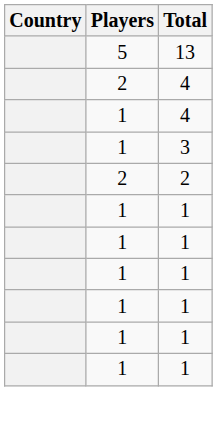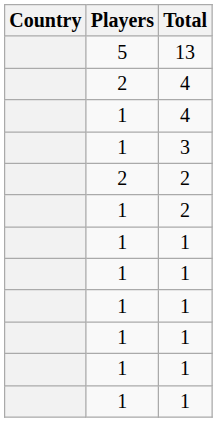 <table class="sortable plainrowheaders wikitable">
 <tr>
 <th scope="col">Country</th>
 <th scope="col">Players</th>
 <th scope="col">Total</th>
 </tr>
 <tr>
 <th scope="row"></th>
 <td style="text-align: center">5</td>
 <td style="text-align: center">13</td>
 </tr>
 <tr>
 <th scope="row"></th>
 <td style="text-align: center">2</td>
 <td style="text-align: center">4</td>
 </tr>
 <tr>
 <th scope="row"></th>
 <td style="text-align: center">1</td>
 <td style="text-align: center">4</td>
 </tr>
 <tr>
 <th scope="row"></th>
 <td style="text-align: center">1</td>
 <td style="text-align: center">3</td>
 </tr>
 <tr>
 <th scope="row"></th>
 <td style="text-align: center">2</td>
 <td style="text-align: center">2</td>
 </tr>
 <tr>
 <th scope="row"></th>
 <td style="text-align: center">1</td>
+<td style="text-align: center">2</td>
+</tr>
+<tr>
+<th scope="row"></th>
+<td style="text-align: center">1</td>
 <td style="text-align: center">1</td>
 </tr>
 <tr>
 <th scope="row"></th>
 <td style="text-align: center">1</td>
 <td style="text-align: center">1</td>
 </tr>
 <tr>
 <th scope="row"></th>
 <td style="text-align: center">1</td>
 <td style="text-align: center">1</td>
 </tr>
 <tr>
 <th scope="row"></th>
 <td style="text-align: center">1</td>
 <td style="text-align: center">1</td>
 </tr>
 <tr>
 <th scope="row"></th>
 <td style="text-align: center">1</td>
 <td style="text-align: center">1</td>
 </tr>
 <tr>
 <th scope="row"></th>
 <td style="text-align: center">1</td>
 <td style="text-align: center">1</td>
 </tr>
 </table>
